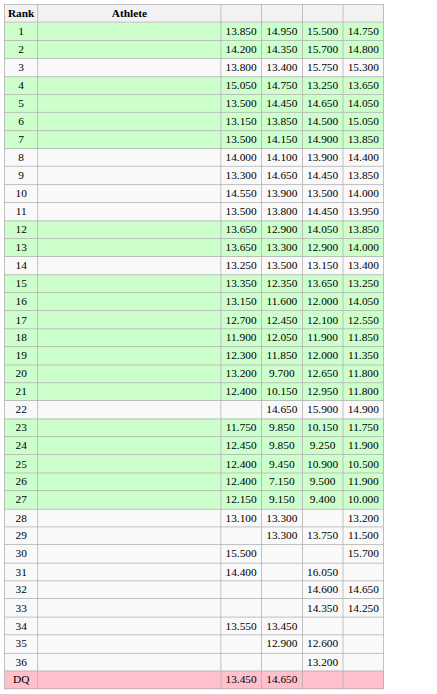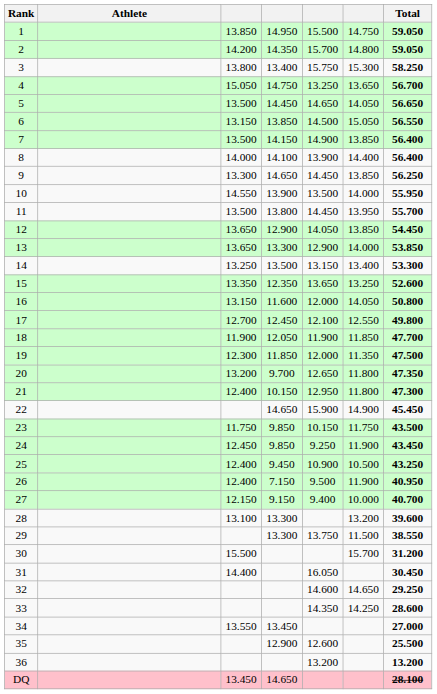 <table class=wikitable style="text-align:center">
 <tr>
 <th width=40>Rank</th>
 <th width=250>Athlete</th>
 <th width=50></th>
 <th width=50></th>
 <th width=50></th>
 <th width=50></th>
+<th width=60>Total</th>
 </tr>
 <tr bgcolor="ccffcc">
 <td>1</td>
 <td align=left></td>
 <td>13.850</td>
 <td>14.950</td>
 <td>15.500</td>
 <td>14.750</td>
+<td><strong>59.050</strong></td>
 </tr>
 <tr bgcolor="ccffcc">
 <td>2</td>
 <td align=left></td>
 <td>14.200</td>
 <td>14.350</td>
 <td>15.700</td>
 <td>14.800</td>
+<td><strong>59.050</strong></td>
 </tr>
 <tr>
 <td>3</td>
 <td align=left></td>
 <td>13.800</td>
 <td>13.400</td>
 <td>15.750</td>
 <td>15.300</td>
+<td><strong>58.250</strong></td>
 </tr>
 <tr bgcolor="ccffcc">
 <td>4</td>
 <td align=left></td>
 <td>15.050</td>
 <td>14.750</td>
 <td>13.250</td>
 <td>13.650</td>
+<td><strong>56.700</strong></td>
 </tr>
 <tr bgcolor="ccffcc">
 <td>5</td>
 <td align=left></td>
 <td>13.500</td>
 <td>14.450</td>
 <td>14.650</td>
 <td>14.050</td>
+<td><strong>56.650</strong></td>
 </tr>
 <tr bgcolor="ccffcc">
 <td>6</td>
 <td align=left></td>
 <td>13.150</td>
 <td>13.850</td>
 <td>14.500</td>
 <td>15.050</td>
+<td><strong>56.550</strong></td>
 </tr>
 <tr bgcolor="ccffcc">
 <td>7</td>
 <td align=left></td>
 <td>13.500</td>
 <td>14.150</td>
 <td>14.900</td>
 <td>13.850</td>
+<td><strong>56.400</strong></td>
 </tr>
 <tr>
 <td>8</td>
 <td align=left></td>
 <td>14.000</td>
 <td>14.100</td>
 <td>13.900</td>
 <td>14.400</td>
+<td><strong>56.400</strong></td>
 </tr>
 <tr>
 <td>9</td>
 <td align=left></td>
 <td>13.300</td>
 <td>14.650</td>
 <td>14.450</td>
 <td>13.850</td>
+<td><strong>56.250</strong></td>
 </tr>
 <tr>
 <td>10</td>
 <td align=left></td>
 <td>14.550</td>
 <td>13.900</td>
 <td>13.500</td>
 <td>14.000</td>
+<td><strong>55.950</strong></td>
 </tr>
 <tr>
 <td>11</td>
 <td align=left></td>
 <td>13.500</td>
 <td>13.800</td>
 <td>14.450</td>
 <td>13.950</td>
+<td><strong>55.700</strong></td>
 </tr>
 <tr bgcolor="ccffcc">
 <td>12</td>
 <td align=left></td>
 <td>13.650</td>
 <td>12.900</td>
 <td>14.050</td>
 <td>13.850</td>
+<td><strong>54.450</strong></td>
 </tr>
 <tr bgcolor="ccffcc">
 <td>13</td>
 <td align=left></td>
 <td>13.650</td>
 <td>13.300</td>
 <td>12.900</td>
 <td>14.000</td>
+<td><strong>53.850</strong></td>
 </tr>
 <tr>
 <td>14</td>
 <td align=left></td>
 <td>13.250</td>
 <td>13.500</td>
 <td>13.150</td>
 <td>13.400</td>
+<td><strong>53.300</strong></td>
 </tr>
 <tr bgcolor="ccffcc">
 <td>15</td>
 <td align=left></td>
 <td>13.350</td>
 <td>12.350</td>
 <td>13.650</td>
 <td>13.250</td>
+<td><strong>52.600</strong></td>
 </tr>
 <tr bgcolor="ccffcc">
 <td>16</td>
 <td align=left></td>
 <td>13.150</td>
 <td>11.600</td>
 <td>12.000</td>
 <td>14.050</td>
+<td><strong>50.800</strong></td>
 </tr>
 <tr bgcolor="ccffcc">
 <td>17</td>
 <td align=left></td>
 <td>12.700</td>
 <td>12.450</td>
 <td>12.100</td>
 <td>12.550</td>
+<td><strong>49.800</strong></td>
 </tr>
 <tr bgcolor="ccffcc">
 <td>18</td>
 <td align=left></td>
 <td>11.900</td>
 <td>12.050</td>
 <td>11.900</td>
 <td>11.850</td>
+<td><strong>47.700</strong></td>
 </tr>
 <tr bgcolor="ccffcc">
 <td>19</td>
 <td align=left></td>
 <td>12.300</td>
 <td>11.850</td>
 <td>12.000</td>
 <td>11.350</td>
+<td><strong>47.500</strong></td>
 </tr>
 <tr bgcolor="ccffcc">
 <td>20</td>
 <td align=left></td>
 <td>13.200</td>
 <td>9.700</td>
 <td>12.650</td>
 <td>11.800</td>
+<td><strong>47.350</strong></td>
 </tr>
 <tr bgcolor="ccffcc">
 <td>21</td>
 <td align=left></td>
 <td>12.400</td>
 <td>10.150</td>
 <td>12.950</td>
 <td>11.800</td>
+<td><strong>47.300</strong></td>
 </tr>
 <tr>
 <td>22</td>
 <td align=left></td>
 <td></td>
 <td>14.650</td>
 <td>15.900</td>
 <td>14.900</td>
+<td><strong>45.450</strong></td>
 </tr>
 <tr bgcolor="ccffcc">
 <td>23</td>
 <td align=left></td>
 <td>11.750</td>
 <td>9.850</td>
 <td>10.150</td>
 <td>11.750</td>
+<td><strong>43.500</strong></td>
 </tr>
 <tr bgcolor="ccffcc">
 <td>24</td>
 <td align=left></td>
 <td>12.450</td>
 <td>9.850</td>
 <td>9.250</td>
 <td>11.900</td>
+<td><strong>43.450</strong></td>
 </tr>
 <tr bgcolor="ccffcc">
 <td>25</td>
 <td align=left></td>
 <td>12.400</td>
 <td>9.450</td>
 <td>10.900</td>
 <td>10.500</td>
+<td><strong>43.250</strong></td>
 </tr>
 <tr bgcolor="ccffcc">
 <td>26</td>
 <td align=left></td>
 <td>12.400</td>
 <td>7.150</td>
 <td>9.500</td>
 <td>11.900</td>
+<td><strong>40.950</strong></td>
 </tr>
 <tr bgcolor="ccffcc">
 <td>27</td>
 <td align=left></td>
 <td>12.150</td>
 <td>9.150</td>
 <td>9.400</td>
 <td>10.000</td>
+<td><strong>40.700</strong></td>
 </tr>
 <tr>
 <td>28</td>
 <td align=left></td>
 <td>13.100</td>
 <td>13.300</td>
 <td></td>
 <td>13.200</td>
+<td><strong>39.600</strong></td>
 </tr>
 <tr>
 <td>29</td>
 <td align=left></td>
 <td></td>
 <td>13.300</td>
 <td>13.750</td>
 <td>11.500</td>
+<td><strong>38.550</strong></td>
 </tr>
 <tr>
 <td>30</td>
 <td align=left></td>
 <td>15.500</td>
 <td></td>
 <td></td>
 <td>15.700</td>
+<td><strong>31.200</strong></td>
 </tr>
 <tr>
 <td>31</td>
 <td align=left></td>
 <td>14.400</td>
 <td></td>
 <td>16.050</td>
 <td></td>
+<td><strong>30.450</strong></td>
 </tr>
 <tr>
 <td>32</td>
 <td align=left></td>
 <td></td>
 <td></td>
 <td>14.600</td>
 <td>14.650</td>
+<td><strong>29.250</strong></td>
 </tr>
 <tr>
 <td>33</td>
 <td align=left></td>
 <td></td>
 <td></td>
 <td>14.350</td>
 <td>14.250</td>
+<td><strong>28.600</strong></td>
 </tr>
 <tr>
 <td>34</td>
 <td align=left></td>
 <td>13.550</td>
 <td>13.450</td>
 <td></td>
 <td></td>
+<td><strong>27.000</strong></td>
 </tr>
 <tr>
 <td>35</td>
 <td align=left></td>
 <td></td>
 <td>12.900</td>
 <td>12.600</td>
 <td></td>
+<td><strong>25.500</strong></td>
 </tr>
 <tr>
 <td>36</td>
 <td align=left></td>
 <td></td>
 <td></td>
 <td>13.200</td>
 <td></td>
+<td><strong>13.200</strong></td>
 </tr>
 <tr bgcolor=pink>
 <td>DQ</td>
 <td align=left></td>
 <td>13.450</td>
 <td>14.650</td>
 <td></td>
 <td></td>
+<td><strong><s>28.100</s></strong></td>
 </tr>
 </table>
